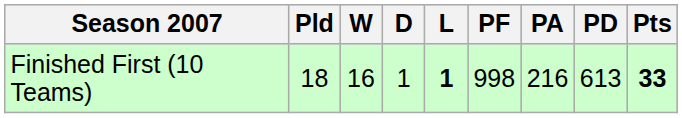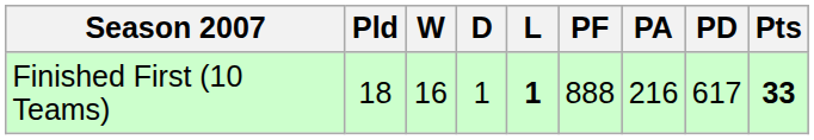 <table class="wikitable" style="text-align:center;">
 <tr>
 <th width=175>Season 2007</th>
 <th width=20 abbr="Played">Pld</th>
 <th width=20 abbr="Won">W</th>
 <th width=20 abbr="Drawn">D</th>
 <th width=20 abbr="Lost">L</th>
 <th width=20 abbr="Points for">PF</th>
 <th width=20 abbr="Points against">PA</th>
 <th width=20 abbr="Points difference">PD</th>
 <th width=20 abbr="Points">Pts</th>
 </tr>
 <tr style="background: #ccffcc;">
 <td style="text-align:left;">Finished First (10 Teams)</td>
 <td>18</td>
 <td>16</td>
 <td>1</td>
 <td><strong>1</strong></td>
-<td>998</td>
+<td>888</td>
 <td>216</td>
-<td>613</td>
+<td>617</td>
 <td><strong>33</strong></td>
 </tr>
 </table>
